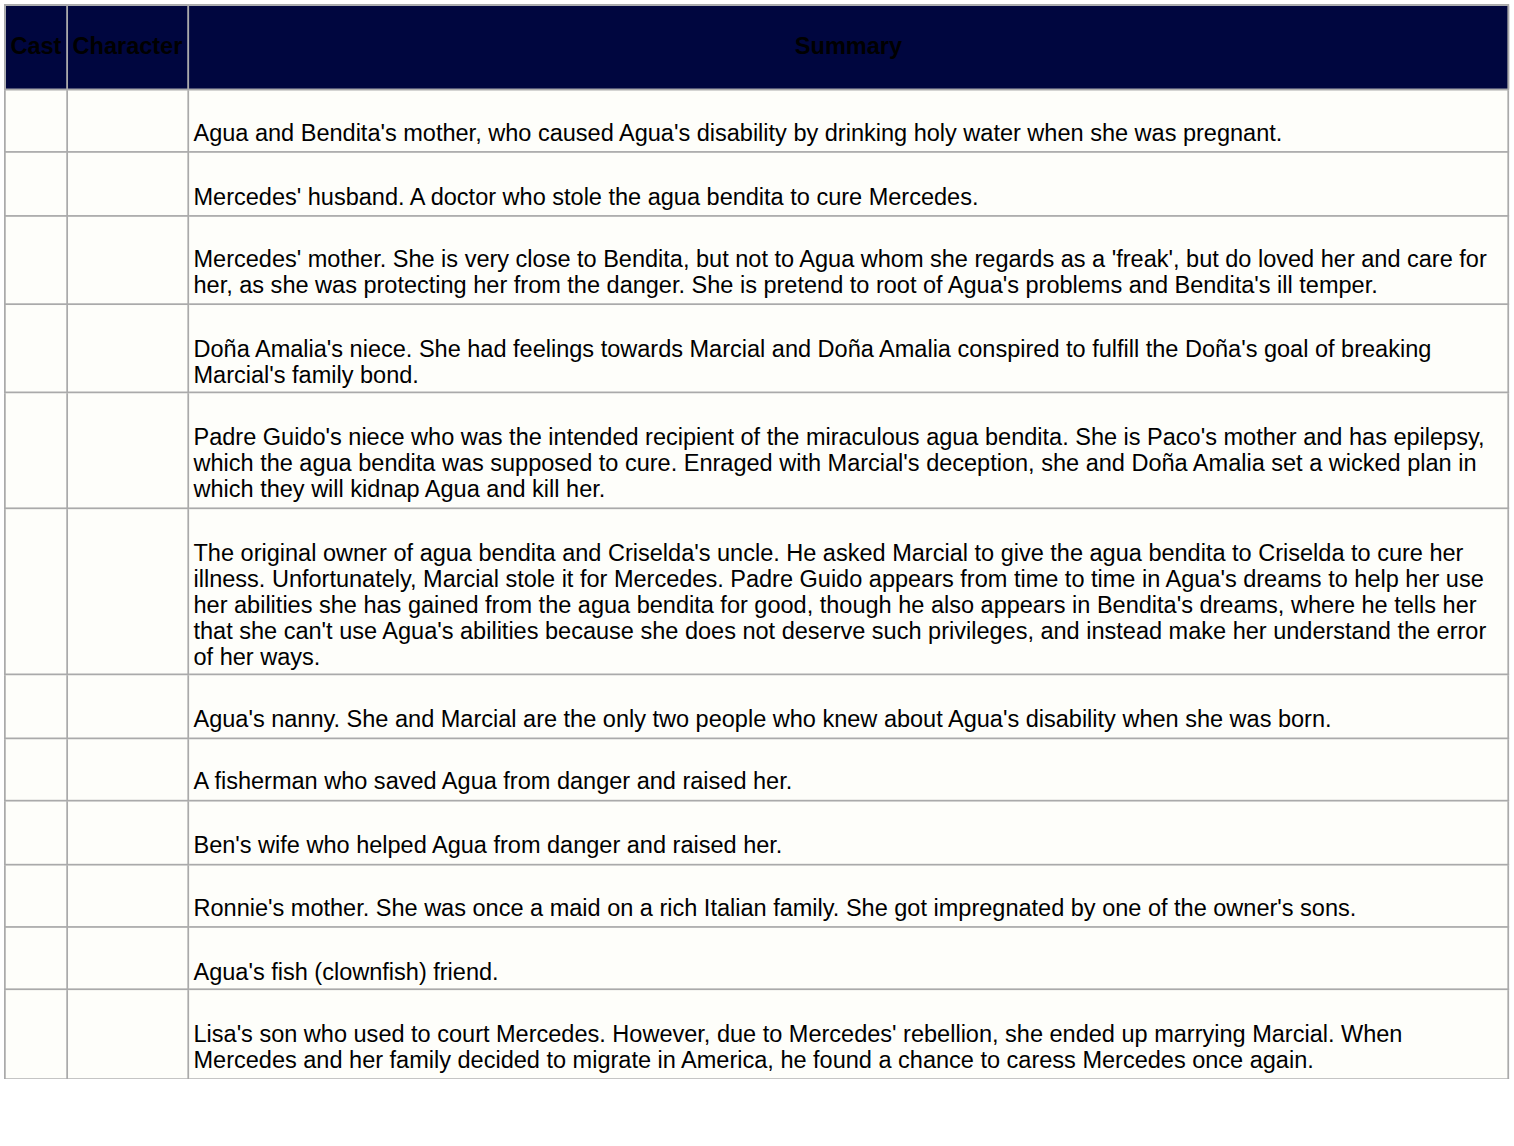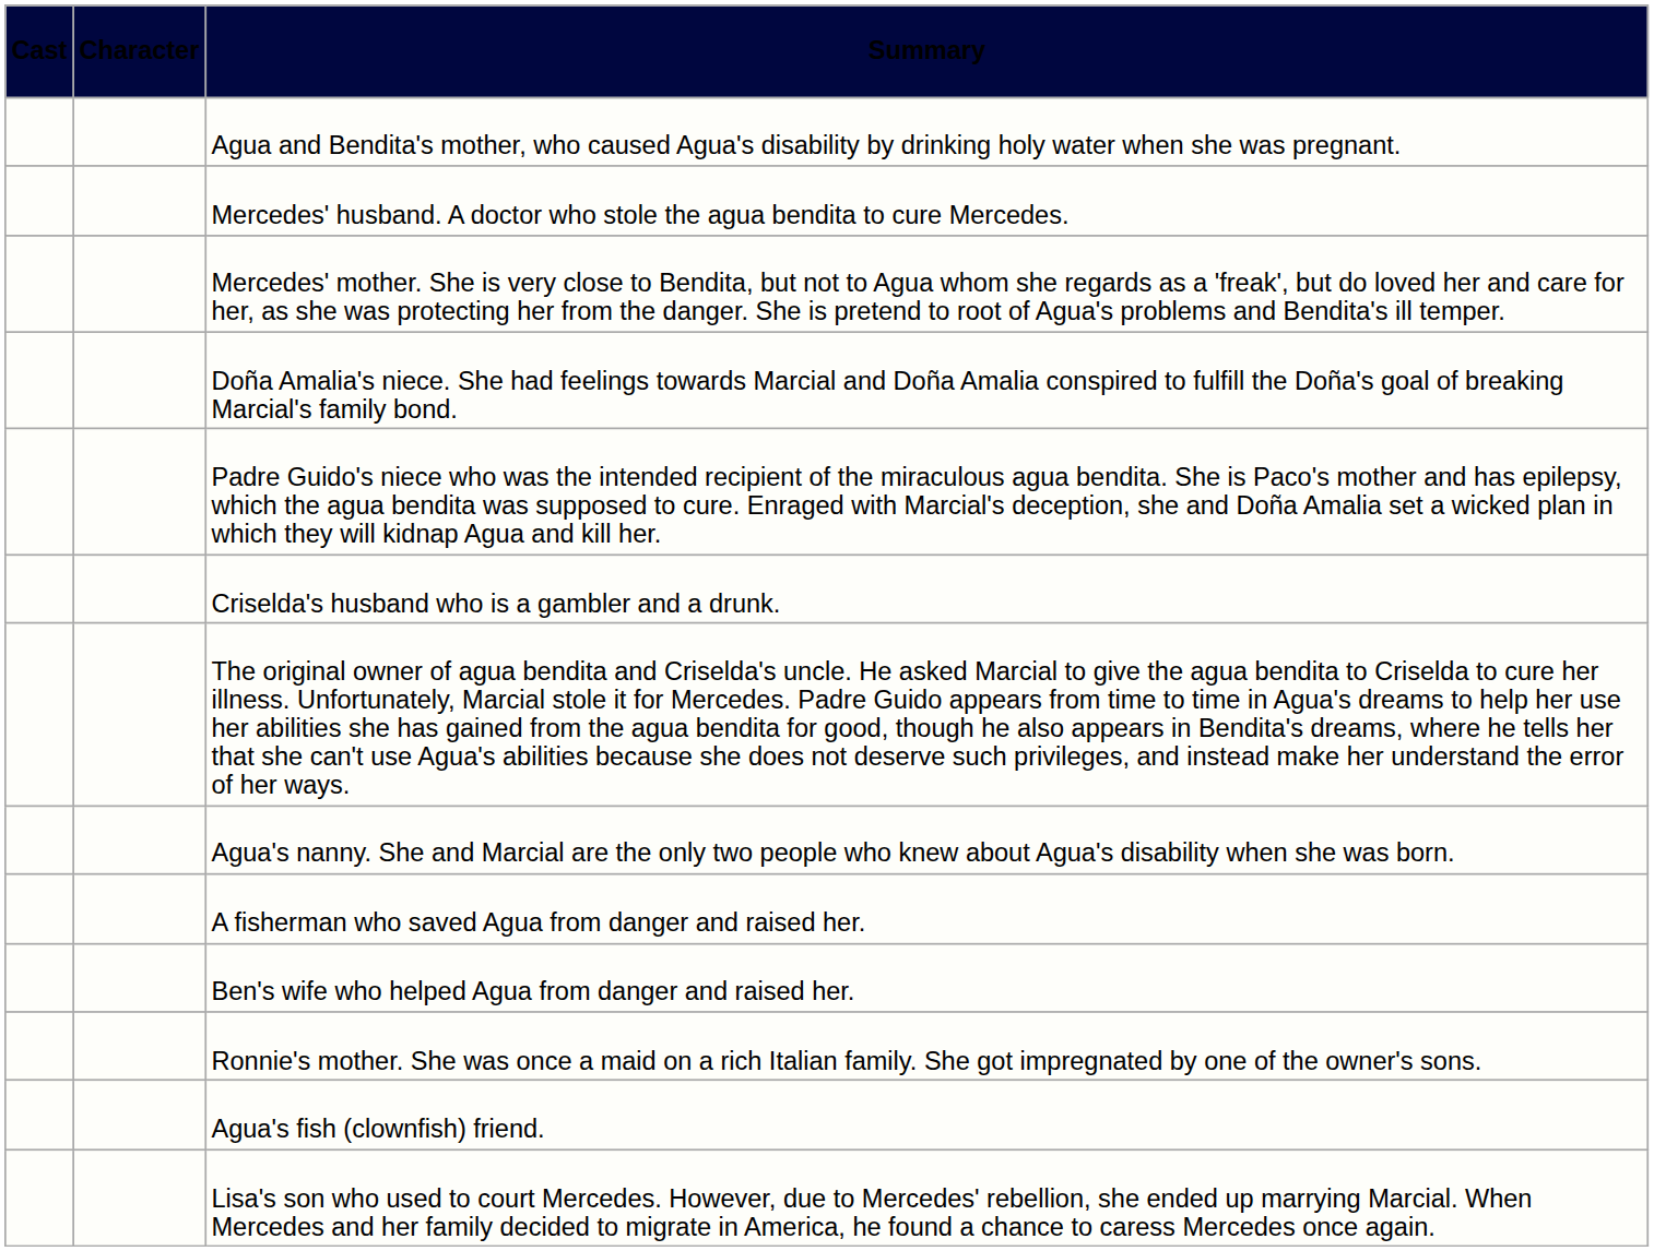 <table class="wikitable" style=" background:#FEFEFA; font-size: 85%;">
 <tr>
 <th style="background:#00063F ;"><p>Cast</p></th>
 <th style="background:#00063F; "><p>Character</p></th>
 <th style="background:#00063F ;"><p>Summary</p></th>
 </tr>
 <tr>
 <td></td>
 <td></td>
 <td><br>Agua and Bendita's mother, who caused Agua's disability by drinking holy water when she was pregnant.</td>
 </tr>
 <tr>
 <td></td>
 <td></td>
 <td><br>Mercedes' husband. A doctor who stole the agua bendita to cure Mercedes.</td>
 </tr>
 <tr>
 <td></td>
 <td></td>
 <td><br>Mercedes' mother. She is very close to Bendita, but not to Agua whom she regards as a 'freak', but do loved her and care for her, as she was protecting her from the danger. She is pretend to root of Agua's problems and Bendita's ill temper.</td>
 </tr>
 <tr>
 <td></td>
 <td></td>
 <td><br>Doña Amalia's niece. She had feelings towards Marcial and Doña Amalia conspired to fulfill the Doña's goal of breaking Marcial's family bond.</td>
 </tr>
 <tr>
 <td></td>
 <td></td>
 <td><br>Padre Guido's niece who was the intended recipient of the miraculous agua bendita. She is Paco's mother and has epilepsy, which the agua bendita was supposed to cure. Enraged with Marcial's deception, she and Doña Amalia set a wicked plan in which they will kidnap Agua and kill her.</td>
+</tr>
+<tr>
+<td></td>
+<td></td>
+<td><br>Criselda's husband who is a gambler and a drunk.</td>
 </tr>
 <tr>
 <td></td>
 <td></td>
 <td><br>The original owner of agua bendita and Criselda's uncle. He asked Marcial to give the agua bendita to Criselda to cure her illness. Unfortunately, Marcial stole it for Mercedes. Padre Guido appears from time to time in Agua's dreams to help her use her abilities she has gained from the agua bendita for good, though he also appears in Bendita's dreams, where he tells her that she can't use Agua's abilities because she does not deserve such privileges, and instead make her understand the error of her ways.</td>
 </tr>
 <tr>
 <td></td>
 <td></td>
 <td><br>Agua's nanny. She and Marcial are the only two people who knew about Agua's disability when she was born.</td>
 </tr>
 <tr>
 <td></td>
 <td></td>
 <td><br>A fisherman who saved Agua from danger and raised her.</td>
 </tr>
 <tr>
 <td></td>
 <td></td>
 <td><br>Ben's wife who helped Agua from danger and raised her.</td>
 </tr>
 <tr>
 <td></td>
 <td></td>
 <td><br>Ronnie's mother. She was once a maid on a rich Italian family. She got impregnated by one of the owner's sons.</td>
 </tr>
 <tr>
 <td></td>
 <td></td>
 <td><br>Agua's fish (clownfish) friend.</td>
 </tr>
 <tr>
 <td></td>
 <td></td>
 <td><br>Lisa's son who used to court Mercedes. However, due to Mercedes' rebellion, she ended up marrying Marcial. When Mercedes and her family decided to migrate in America, he found a chance to caress Mercedes once again.</td>
 </tr>
 </table>
